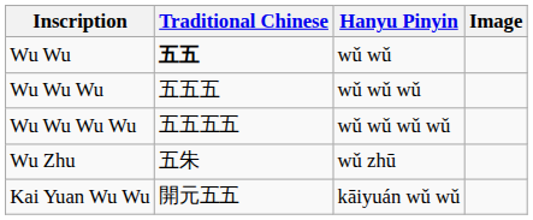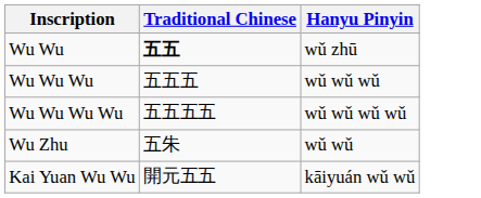 <table class="wikitable">
 <tr>
 <th>Inscription</th>
 <th><a href='#'>Traditional Chinese</a></th>
 <th><a href='#'>Hanyu Pinyin</a></th>
-<th>Image</th>
 </tr>
 <tr>
 <td>Wu Wu</td>
 <td><strong>五五</strong></td>
-<td>wǔ wǔ</td>
-<td></td>
+<td>wǔ zhū</td>
 </tr>
 <tr>
 <td>Wu Wu Wu</td>
 <td>五五五</td>
 <td>wǔ wǔ wǔ</td>
-<td></td>
 </tr>
 <tr>
 <td>Wu Wu Wu Wu</td>
 <td>五五五五</td>
 <td>wǔ wǔ wǔ wǔ</td>
-<td></td>
 </tr>
 <tr>
 <td>Wu Zhu</td>
 <td>五朱</td>
-<td>wǔ zhū</td>
-<td></td>
+<td>wǔ wǔ</td>
 </tr>
 <tr>
 <td>Kai Yuan Wu Wu</td>
 <td>開元五五</td>
 <td>kāiyuán wǔ wǔ</td>
-<td></td>
 </tr>
 </table>
